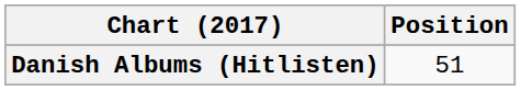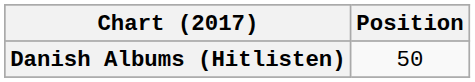 <table class="wikitable plainrowheaders" style="text-align:center">
 <tr>
 <th scope="col">Chart (2017)</th>
 <th scope="col">Position</th>
 </tr>
 <tr>
 <th scope="row">Danish Albums (Hitlisten)</th>
-<td>51</td>
+<td>50</td>
 </tr>
 </table>
